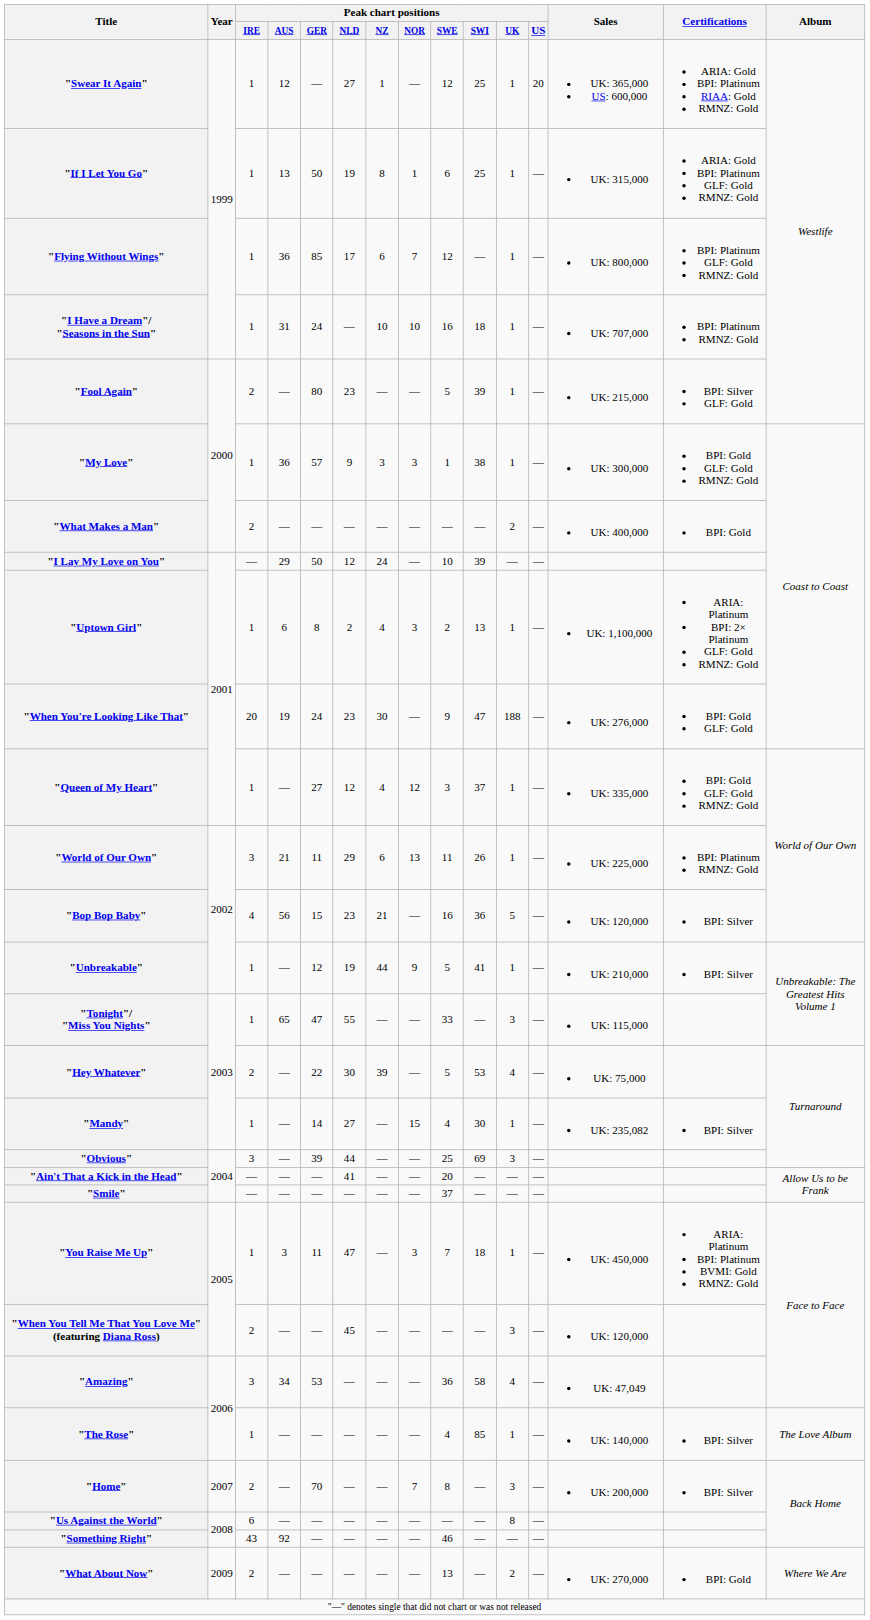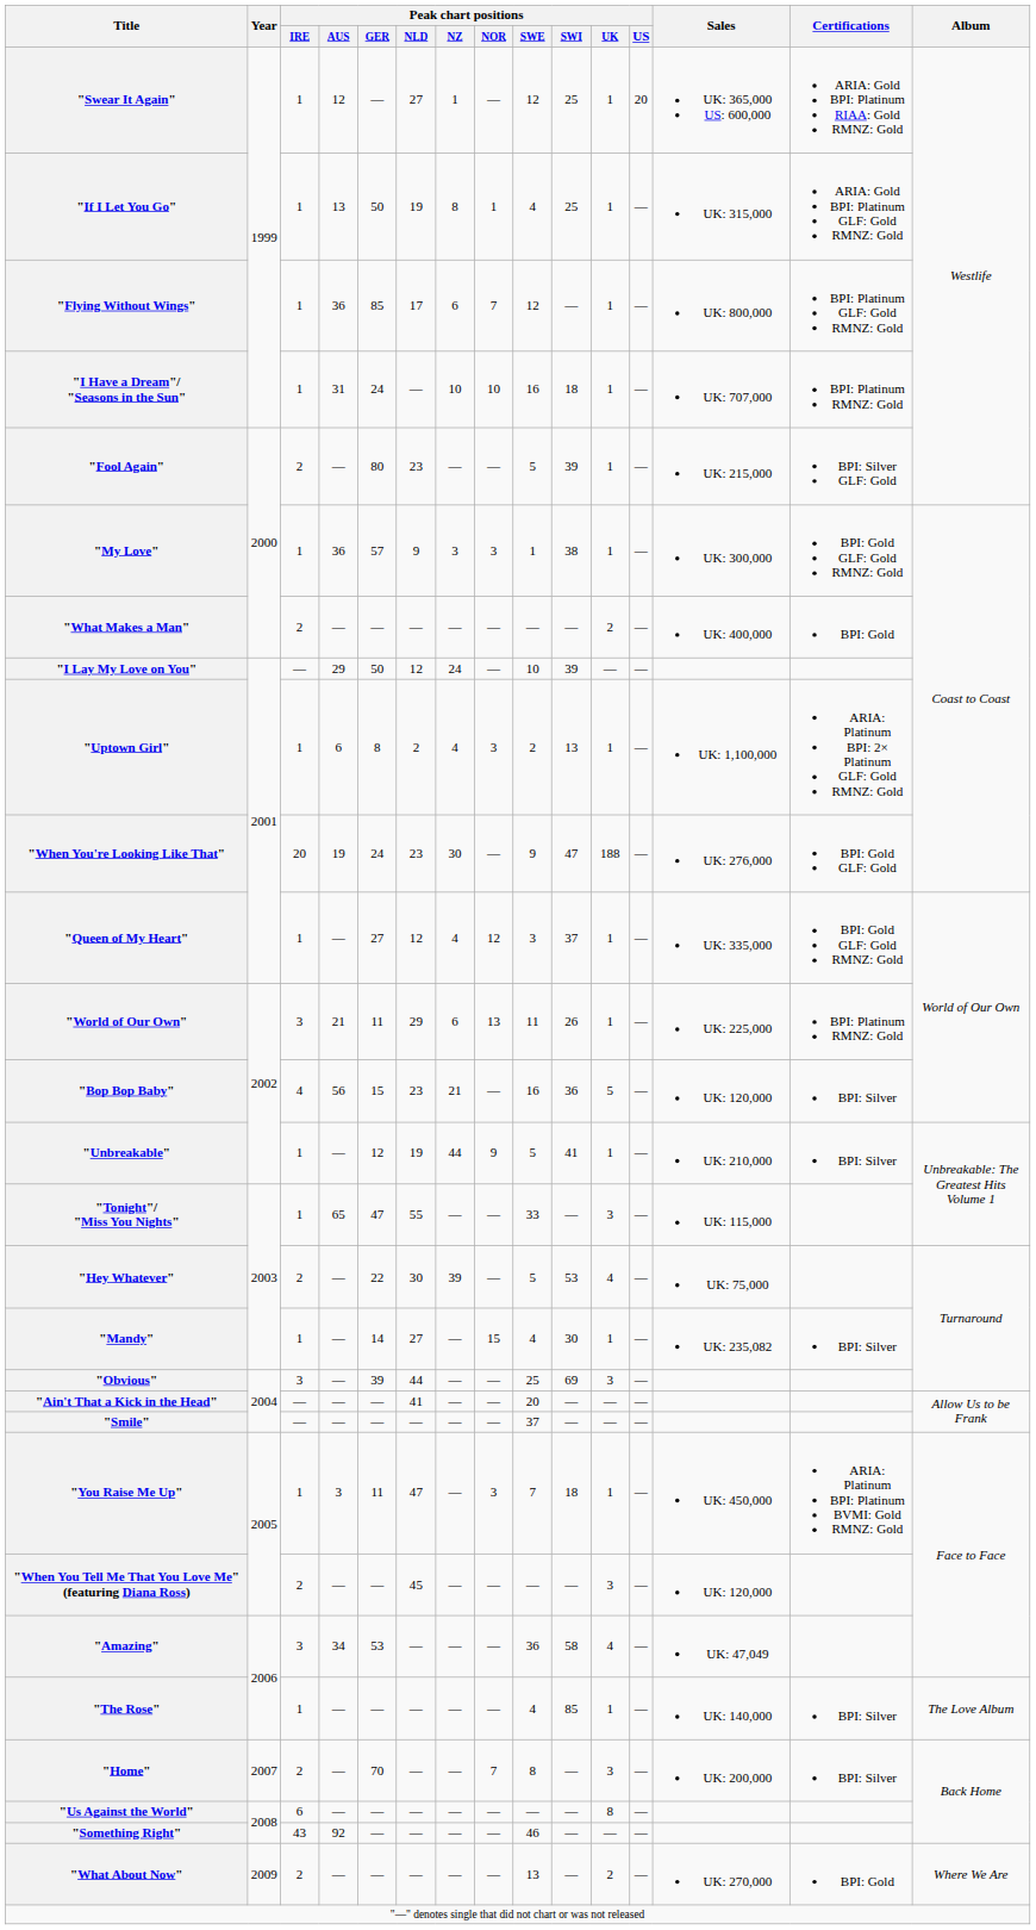 <table class="wikitable plainrowheaders" style="text-align:center;">
 <tr>
 <th scope="colw" rowspan="2" style="width:18em;">Title</th>
 <th scope="col" rowspan="2">Year</th>
 <th scope="col" colspan="10">Peak chart positions</th>
 <th scope="col" rowspan="2" style="width:10em;">Sales</th>
 <th scope="col" rowspan="2"><a href='#'>Certifications</a></th>
 <th scope="col" rowspan="2">Album</th>
 </tr>
 <tr>
 <th scope="col" style="width:3em;font-size:85%;"><a href='#'>IRE</a><br></th>
 <th scope="col" style="width:3em;font-size:85%;"><a href='#'>AUS</a><br></th>
 <th scope="col" style="width:3em;font-size:85%;"><a href='#'>GER</a><br></th>
 <th scope="col" style="width:3em;font-size:85%;"><a href='#'>NLD</a><br></th>
 <th scope="col" style="width:3em;font-size:85%;"><a href='#'>NZ</a><br></th>
 <th scope="col" style="width:3em;font-size:85%;"><a href='#'>NOR</a><br></th>
 <th scope="col" style="width:3em;font-size:85%;"><a href='#'>SWE</a><br></th>
 <th scope="col" style="width:3em;font-size:85%;"><a href='#'>SWI</a><br></th>
 <th scope="col" style="width:3em;font-size:85%;"><a href='#'>UK</a><br></th>
 <th style="col" style="width:3em;font-size:85%;"><a href='#'>US</a><br></th>
 </tr>
 <tr>
 <th scope="row">"<a href='#'>Swear It Again</a>"</th>
 <td rowspan="4">1999</td>
 <td>1</td>
 <td>12</td>
 <td>—</td>
 <td>27</td>
 <td>1</td>
 <td>—</td>
 <td>12</td>
 <td>25</td>
 <td>1</td>
 <td>20</td>
 <td><br><ul><li>UK: 365,000</li><li><a href='#'>US</a>: 600,000</li></ul></td>
 <td><br><ul><li>ARIA: Gold</li><li>BPI: Platinum</li><li><a href='#'>RIAA</a>: Gold</li><li>RMNZ: Gold</li></ul></td>
 <td rowspan="5"><em>Westlife</em></td>
 </tr>
 <tr>
 <th scope="row">"<a href='#'>If I Let You Go</a>"</th>
 <td>1</td>
 <td>13</td>
 <td>50</td>
 <td>19</td>
 <td>8</td>
 <td>1</td>
-<td>6</td>
+<td>4</td>
 <td>25</td>
 <td>1</td>
 <td>—</td>
 <td><br><ul><li>UK: 315,000</li></ul></td>
 <td><br><ul><li>ARIA: Gold</li><li>BPI: Platinum</li><li>GLF: Gold</li><li>RMNZ: Gold</li></ul></td>
 </tr>
 <tr>
 <th scope="row">"<a href='#'>Flying Without Wings</a>"</th>
 <td>1</td>
 <td>36</td>
 <td>85</td>
 <td>17</td>
 <td>6</td>
 <td>7</td>
 <td>12</td>
 <td>—</td>
 <td>1</td>
 <td>—</td>
 <td><br><ul><li>UK: 800,000</li></ul></td>
 <td><br><ul><li>BPI: Platinum</li><li>GLF: Gold</li><li>RMNZ: Gold</li></ul></td>
 </tr>
 <tr>
 <th scope="row">"<a href='#'>I Have a Dream</a>"/<br>"<a href='#'>Seasons in the Sun</a>"</th>
 <td>1</td>
 <td>31</td>
 <td>24</td>
 <td>—</td>
 <td>10</td>
 <td>10</td>
 <td>16</td>
 <td>18</td>
 <td>1</td>
 <td>—</td>
 <td><br><ul><li>UK: 707,000</li></ul></td>
 <td><br><ul><li>BPI: Platinum</li><li>RMNZ: Gold</li></ul></td>
 </tr>
 <tr>
 <th scope="row">"<a href='#'>Fool Again</a>"</th>
 <td rowspan="3">2000</td>
 <td>2</td>
 <td>—</td>
 <td>80</td>
 <td>23</td>
 <td>—</td>
 <td>—</td>
 <td>5</td>
 <td>39</td>
 <td>1</td>
 <td>—</td>
 <td><br><ul><li>UK: 215,000</li></ul></td>
 <td><br><ul><li>BPI: Silver</li><li>GLF: Gold</li></ul></td>
 </tr>
 <tr>
 <th scope="row">"<a href='#'>My Love</a>"</th>
 <td>1</td>
 <td>36</td>
 <td>57</td>
 <td>9</td>
 <td>3</td>
 <td>3</td>
 <td>1</td>
 <td>38</td>
 <td>1</td>
 <td>—</td>
 <td><br><ul><li>UK: 300,000</li></ul></td>
 <td><br><ul><li>BPI: Gold</li><li>GLF: Gold</li><li>RMNZ: Gold</li></ul></td>
 <td rowspan="5"><em>Coast to Coast</em></td>
 </tr>
 <tr>
 <th scope="row">"<a href='#'>What Makes a Man</a>"</th>
 <td>2</td>
 <td>—</td>
 <td>—</td>
 <td>—</td>
 <td>—</td>
 <td>—</td>
 <td>—</td>
 <td>—</td>
 <td>2</td>
 <td>—</td>
 <td><br><ul><li>UK: 400,000</li></ul></td>
 <td><br><ul><li>BPI: Gold</li></ul></td>
 </tr>
 <tr>
 <th scope="row">"<a href='#'>I Lay My Love on You</a>"</th>
 <td rowspan="4">2001</td>
 <td>—</td>
 <td>29</td>
 <td>50</td>
 <td>12</td>
 <td>24</td>
 <td>—</td>
 <td>10</td>
 <td>39</td>
 <td>—</td>
 <td>—</td>
 <td></td>
 <td></td>
 </tr>
 <tr>
 <th scope="row">"<a href='#'>Uptown Girl</a>"</th>
 <td>1</td>
 <td>6</td>
 <td>8</td>
 <td>2</td>
 <td>4</td>
 <td>3</td>
 <td>2</td>
 <td>13</td>
 <td>1</td>
 <td>—</td>
 <td><br><ul><li>UK: 1,100,000</li></ul></td>
 <td><br><ul><li>ARIA: Platinum</li><li>BPI: 2× Platinum</li><li>GLF: Gold</li><li>RMNZ: Gold</li></ul></td>
 </tr>
 <tr>
 <th scope="row">"<a href='#'>When You're Looking Like That</a>"</th>
 <td>20</td>
 <td>19</td>
 <td>24</td>
 <td>23</td>
 <td>30</td>
 <td>—</td>
 <td>9</td>
 <td>47</td>
 <td>188</td>
 <td>—</td>
 <td><br><ul><li>UK: 276,000</li></ul></td>
 <td><br><ul><li>BPI: Gold</li><li>GLF: Gold</li></ul></td>
 </tr>
 <tr>
 <th scope="row">"<a href='#'>Queen of My Heart</a>"</th>
 <td>1</td>
 <td>—</td>
 <td>27</td>
 <td>12</td>
 <td>4</td>
 <td>12</td>
 <td>3</td>
 <td>37</td>
 <td>1</td>
 <td>—</td>
 <td><br><ul><li>UK: 335,000</li></ul></td>
 <td><br><ul><li>BPI: Gold</li><li>GLF: Gold</li><li>RMNZ: Gold</li></ul></td>
 <td rowspan="3"><em>World of Our Own</em></td>
 </tr>
 <tr>
 <th scope="row">"<a href='#'>World of Our Own</a>"</th>
 <td rowspan="3">2002</td>
 <td>3</td>
 <td>21</td>
 <td>11</td>
 <td>29</td>
 <td>6</td>
 <td>13</td>
 <td>11</td>
 <td>26</td>
 <td>1</td>
 <td>—</td>
 <td><br><ul><li>UK: 225,000</li></ul></td>
 <td><br><ul><li>BPI: Platinum</li><li>RMNZ: Gold</li></ul></td>
 </tr>
 <tr>
 <th scope="row">"<a href='#'>Bop Bop Baby</a>"</th>
 <td>4</td>
 <td>56</td>
 <td>15</td>
 <td>23</td>
 <td>21</td>
 <td>—</td>
 <td>16</td>
 <td>36</td>
 <td>5</td>
 <td>—</td>
 <td><br><ul><li>UK: 120,000</li></ul></td>
 <td><br><ul><li>BPI: Silver</li></ul></td>
 </tr>
 <tr>
 <th scope="row">"<a href='#'>Unbreakable</a>"</th>
 <td>1</td>
 <td>—</td>
 <td>12</td>
 <td>19</td>
 <td>44</td>
 <td>9</td>
 <td>5</td>
 <td>41</td>
 <td>1</td>
 <td>—</td>
 <td><br><ul><li>UK: 210,000</li></ul></td>
 <td><br><ul><li>BPI: Silver</li></ul></td>
 <td rowspan="2"><em>Unbreakable: The<br>Greatest Hits Volume 1</em></td>
 </tr>
 <tr>
 <th scope="row">"<a href='#'>Tonight</a>"/<br>"<a href='#'>Miss You Nights</a>"</th>
 <td rowspan="3">2003</td>
 <td>1</td>
 <td>65</td>
 <td>47</td>
 <td>55</td>
 <td>—</td>
 <td>—</td>
 <td>33</td>
 <td>—</td>
 <td>3</td>
 <td>—</td>
 <td><br><ul><li>UK: 115,000</li></ul></td>
 <td></td>
 </tr>
 <tr>
 <th scope="row">"<a href='#'>Hey Whatever</a>"</th>
 <td>2</td>
 <td>—</td>
 <td>22</td>
 <td>30</td>
 <td>39</td>
 <td>—</td>
 <td>5</td>
 <td>53</td>
 <td>4</td>
 <td>—</td>
 <td><br><ul><li>UK: 75,000</li></ul></td>
 <td></td>
 <td rowspan="3"><em>Turnaround</em></td>
 </tr>
 <tr>
 <th scope="row">"<a href='#'>Mandy</a>"</th>
 <td>1</td>
 <td>—</td>
 <td>14</td>
 <td>27</td>
 <td>—</td>
 <td>15</td>
 <td>4</td>
 <td>30</td>
 <td>1</td>
 <td>—</td>
 <td><br><ul><li>UK: 235,082</li></ul></td>
 <td><br><ul><li>BPI: Silver</li></ul></td>
 </tr>
 <tr>
 <th scope="row">"<a href='#'>Obvious</a>"</th>
 <td rowspan="3">2004</td>
 <td>3</td>
 <td>—</td>
 <td>39</td>
 <td>44</td>
 <td>—</td>
 <td>—</td>
 <td>25</td>
 <td>69</td>
 <td>3</td>
 <td>—</td>
 <td></td>
 <td></td>
 </tr>
 <tr>
 <th scope="row">"<a href='#'>Ain't That a Kick in the Head</a>"</th>
 <td>—</td>
 <td>—</td>
 <td>—</td>
 <td>41</td>
 <td>—</td>
 <td>—</td>
 <td>20</td>
 <td>—</td>
 <td>—</td>
 <td>—</td>
 <td></td>
 <td></td>
 <td rowspan="2"><em>Allow Us to be Frank</em></td>
 </tr>
 <tr>
 <th scope="row">"<a href='#'>Smile</a>"</th>
 <td>—</td>
 <td>—</td>
 <td>—</td>
 <td>—</td>
 <td>—</td>
 <td>—</td>
 <td>37</td>
 <td>—</td>
 <td>—</td>
 <td>—</td>
 <td></td>
 <td></td>
 </tr>
 <tr>
 <th scope="row">"<a href='#'>You Raise Me Up</a>"</th>
 <td rowspan="2">2005</td>
 <td>1</td>
 <td>3</td>
 <td>11</td>
 <td>47</td>
 <td>—</td>
 <td>3</td>
 <td>7</td>
 <td>18</td>
 <td>1</td>
 <td>—</td>
 <td><br><ul><li>UK: 450,000</li></ul></td>
 <td><br><ul><li>ARIA: Platinum</li><li>BPI: Platinum</li><li>BVMI: Gold</li><li>RMNZ: Gold</li></ul></td>
 <td rowspan="3"><em>Face to Face</em></td>
 </tr>
 <tr>
 <th scope="row">"<a href='#'>When You Tell Me That You Love Me</a>"<br><span>(featuring <a href='#'>Diana Ross</a>)</span></th>
 <td>2</td>
 <td>—</td>
 <td>—</td>
 <td>45</td>
 <td>—</td>
 <td>—</td>
 <td>—</td>
 <td>—</td>
 <td>3</td>
 <td>—</td>
 <td><br><ul><li>UK: 120,000</li></ul></td>
 <td></td>
 </tr>
 <tr>
 <th scope="row">"<a href='#'>Amazing</a>"</th>
 <td rowspan="2">2006</td>
 <td>3</td>
 <td>34</td>
 <td>53</td>
 <td>—</td>
 <td>—</td>
 <td>—</td>
 <td>36</td>
 <td>58</td>
 <td>4</td>
 <td>—</td>
 <td><br><ul><li>UK: 47,049</li></ul></td>
 <td></td>
 </tr>
 <tr>
 <th scope="row">"<a href='#'>The Rose</a>"</th>
 <td>1</td>
 <td>—</td>
 <td>—</td>
 <td>—</td>
 <td>—</td>
 <td>—</td>
 <td>4</td>
 <td>85</td>
 <td>1</td>
 <td>—</td>
 <td><br><ul><li>UK: 140,000</li></ul></td>
 <td><br><ul><li>BPI: Silver</li></ul></td>
 <td><em>The Love Album</em></td>
 </tr>
 <tr>
 <th scope="row">"<a href='#'>Home</a>"</th>
 <td>2007</td>
 <td>2</td>
 <td>—</td>
 <td>70</td>
 <td>—</td>
 <td>—</td>
 <td>7</td>
 <td>8</td>
 <td>—</td>
 <td>3</td>
 <td>—</td>
 <td><br><ul><li>UK: 200,000</li></ul></td>
 <td><br><ul><li>BPI: Silver</li></ul></td>
 <td rowspan="3"><em>Back Home</em></td>
 </tr>
 <tr>
 <th scope="row">"<a href='#'>Us Against the World</a>"</th>
 <td rowspan="2">2008</td>
 <td>6</td>
 <td>—</td>
 <td>—</td>
 <td>—</td>
 <td>—</td>
 <td>—</td>
 <td>—</td>
 <td>—</td>
 <td>8</td>
 <td>—</td>
 <td></td>
 <td></td>
 </tr>
 <tr>
 <th scope="row">"<a href='#'>Something Right</a>"</th>
 <td>43</td>
 <td>92</td>
 <td>—</td>
 <td>—</td>
 <td>—</td>
 <td>—</td>
 <td>46</td>
 <td>—</td>
 <td>—</td>
 <td>—</td>
 <td></td>
 <td></td>
 </tr>
 <tr>
 <th scope="row">"<a href='#'>What About Now</a>"</th>
 <td>2009</td>
 <td>2</td>
 <td>—</td>
 <td>—</td>
 <td>—</td>
 <td>—</td>
 <td>—</td>
 <td>13</td>
 <td>—</td>
 <td>2</td>
 <td>—</td>
 <td><br><ul><li>UK: 270,000</li></ul></td>
 <td><br><ul><li>BPI: Gold</li></ul></td>
 <td><em>Where We Are</em></td>
 </tr>
 <tr>
 <td colspan="15" style="font-size:85%">"—" denotes single that did not chart or was not released</td>
 </tr>
 </table>
